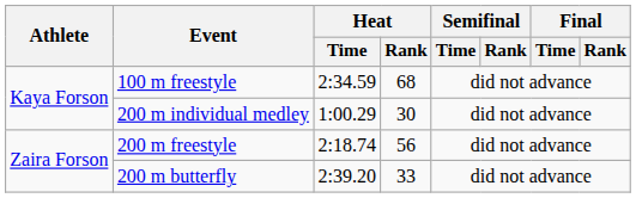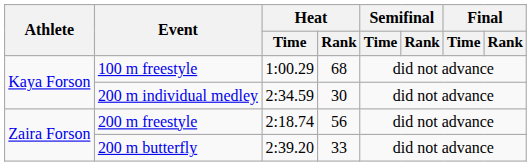 <table class="wikitable" style="text-align:center; font-size:90%">
 <tr>
 <th rowspan="2">Athlete</th>
 <th rowspan="2">Event</th>
 <th colspan="2">Heat</th>
 <th colspan="2">Semifinal</th>
 <th colspan="2">Final</th>
 </tr>
 <tr style="font-size:95%">
 <th>Time</th>
 <th>Rank</th>
 <th>Time</th>
 <th>Rank</th>
 <th>Time</th>
 <th>Rank</th>
 </tr>
 <tr>
 <td align=left rowspan=2><a href='#'>Kaya Forson</a></td>
 <td align=left><a href='#'>100 m freestyle</a></td>
-<td>2:34.59</td>
+<td>1:00.29</td>
 <td>68</td>
 <td colspan=4>did not advance</td>
 </tr>
 <tr>
 <td align=left><a href='#'>200 m individual medley</a></td>
-<td>1:00.29</td>
+<td>2:34.59</td>
 <td>30</td>
 <td colspan=4>did not advance</td>
 </tr>
 <tr>
 <td align=left rowspan=2><a href='#'>Zaira Forson</a></td>
 <td align=left><a href='#'>200 m freestyle</a></td>
 <td>2:18.74</td>
 <td>56</td>
 <td colspan=4>did not advance</td>
 </tr>
 <tr>
 <td align=left><a href='#'>200 m butterfly</a></td>
 <td>2:39.20</td>
 <td>33</td>
 <td colspan=4>did not advance</td>
 </tr>
 </table>
